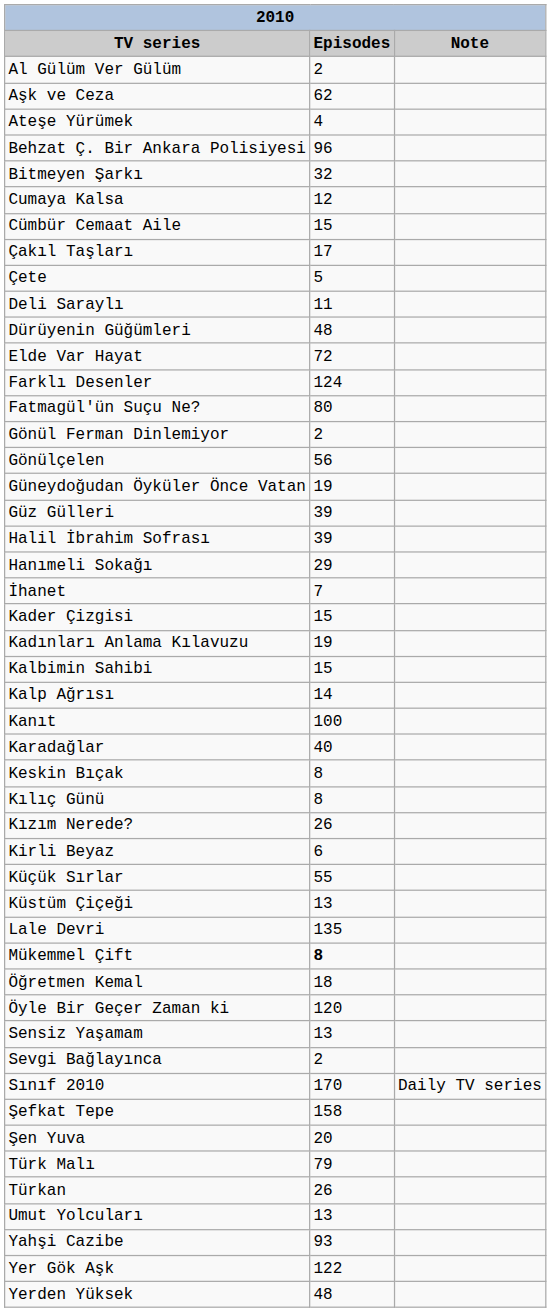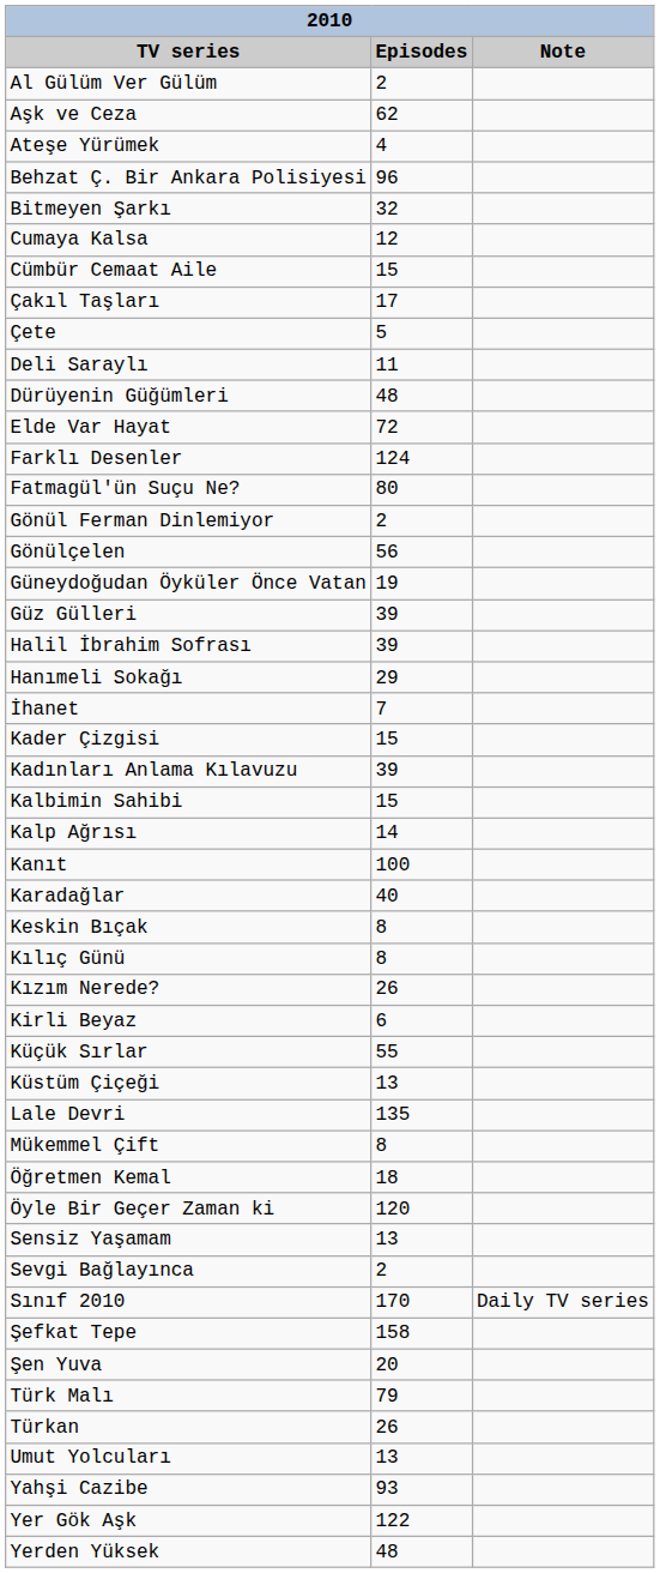 <table class="wikitable sortable">
 <tr>
 <th colspan="3" style="background-color:LightSteelBlue">2010</th>
 </tr>
 <tr>
 <th style="background-color:#CCCCCC">TV series</th>
 <th style="background-color:#CCCCCC">Episodes</th>
 <th style="background-color:#CCCCCC">Note</th>
 </tr>
 <tr>
 <td>Al Gülüm Ver Gülüm</td>
 <td>2</td>
 <td></td>
 </tr>
 <tr>
 <td>Aşk ve Ceza</td>
 <td>62</td>
 <td></td>
 </tr>
 <tr>
 <td>Ateşe Yürümek</td>
 <td>4</td>
 <td></td>
 </tr>
 <tr>
 <td>Behzat Ç. Bir Ankara Polisiyesi</td>
 <td>96</td>
 <td></td>
 </tr>
 <tr>
 <td>Bitmeyen Şarkı</td>
 <td>32</td>
 <td></td>
 </tr>
 <tr>
 <td>Cumaya Kalsa</td>
 <td>12</td>
 <td></td>
 </tr>
 <tr>
 <td>Cümbür Cemaat Aile</td>
 <td>15</td>
 <td></td>
 </tr>
 <tr>
 <td>Çakıl Taşları</td>
 <td>17</td>
 <td></td>
 </tr>
 <tr>
 <td>Çete</td>
 <td>5</td>
 <td></td>
 </tr>
 <tr>
 <td>Deli Saraylı</td>
 <td>11</td>
 <td></td>
 </tr>
 <tr>
 <td>Dürüyenin Güğümleri</td>
 <td>48</td>
 <td></td>
 </tr>
 <tr>
 <td>Elde Var Hayat</td>
 <td>72</td>
 <td></td>
 </tr>
 <tr>
 <td>Farklı Desenler</td>
 <td>124</td>
 <td></td>
 </tr>
 <tr>
 <td>Fatmagül'ün Suçu Ne?</td>
 <td>80</td>
 <td></td>
 </tr>
 <tr>
 <td>Gönül Ferman Dinlemiyor</td>
 <td>2</td>
 <td></td>
 </tr>
 <tr>
 <td>Gönülçelen</td>
 <td>56</td>
 <td></td>
 </tr>
 <tr>
 <td>Güneydoğudan Öyküler Önce Vatan</td>
 <td>19</td>
 <td></td>
 </tr>
 <tr>
 <td>Güz Gülleri</td>
 <td>39</td>
 <td></td>
 </tr>
 <tr>
 <td>Halil İbrahim Sofrası</td>
 <td>39</td>
 <td></td>
 </tr>
 <tr>
 <td>Hanımeli Sokağı</td>
 <td>29</td>
 <td></td>
 </tr>
 <tr>
 <td>İhanet</td>
 <td>7</td>
 <td></td>
 </tr>
 <tr>
 <td>Kader Çizgisi</td>
 <td>15</td>
 <td></td>
 </tr>
 <tr>
 <td>Kadınları Anlama Kılavuzu</td>
-<td>19</td>
+<td>39</td>
 <td></td>
 </tr>
 <tr>
 <td>Kalbimin Sahibi</td>
 <td>15</td>
 <td></td>
 </tr>
 <tr>
 <td>Kalp Ağrısı</td>
 <td>14</td>
 <td></td>
 </tr>
 <tr>
 <td>Kanıt</td>
 <td>100</td>
 <td></td>
 </tr>
 <tr>
 <td>Karadağlar</td>
 <td>40</td>
 <td></td>
 </tr>
 <tr>
 <td>Keskin Bıçak</td>
 <td>8</td>
 <td></td>
 </tr>
 <tr>
 <td>Kılıç Günü</td>
 <td>8</td>
 <td></td>
 </tr>
 <tr>
 <td>Kızım Nerede?</td>
 <td>26</td>
 <td></td>
 </tr>
 <tr>
 <td>Kirli Beyaz</td>
 <td>6</td>
 <td></td>
 </tr>
 <tr>
 <td>Küçük Sırlar</td>
 <td>55</td>
 <td></td>
 </tr>
 <tr>
 <td>Küstüm Çiçeği</td>
 <td>13</td>
 <td></td>
 </tr>
 <tr>
 <td>Lale Devri</td>
 <td>135</td>
 <td></td>
 </tr>
 <tr>
 <td>Mükemmel Çift</td>
-<td><strong>8</strong></td>
+<td>8</td>
 <td></td>
 </tr>
 <tr>
 <td>Öğretmen Kemal</td>
 <td>18</td>
 <td></td>
 </tr>
 <tr>
 <td>Öyle Bir Geçer Zaman ki</td>
 <td>120</td>
 <td></td>
 </tr>
 <tr>
 <td>Sensiz Yaşamam</td>
 <td>13</td>
 <td></td>
 </tr>
 <tr>
 <td>Sevgi Bağlayınca</td>
 <td>2</td>
 <td></td>
 </tr>
 <tr>
 <td>Sınıf 2010</td>
 <td>170</td>
 <td>Daily TV series</td>
 </tr>
 <tr>
 <td>Şefkat Tepe</td>
 <td>158</td>
 <td></td>
 </tr>
 <tr>
 <td>Şen Yuva</td>
 <td>20</td>
 <td></td>
 </tr>
 <tr>
 <td>Türk Malı</td>
 <td>79</td>
 <td></td>
 </tr>
 <tr>
 <td>Türkan</td>
 <td>26</td>
 <td></td>
 </tr>
 <tr>
 <td>Umut Yolcuları</td>
 <td>13</td>
 <td></td>
 </tr>
 <tr>
 <td>Yahşi Cazibe</td>
 <td>93</td>
 <td></td>
 </tr>
 <tr>
 <td>Yer Gök Aşk</td>
 <td>122</td>
 <td></td>
 </tr>
 <tr>
 <td>Yerden Yüksek</td>
 <td>48</td>
 <td></td>
 </tr>
 </table>
